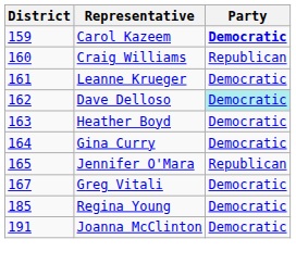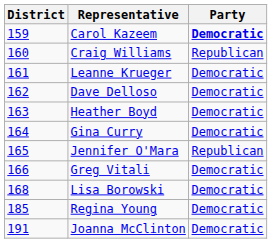 <table class="wikitable">
 <tr>
 <th>District</th>
 <th>Representative</th>
 <th>Party</th>
 </tr>
 <tr>
 <td><a href='#'>159</a></td>
 <td><a href='#'>Carol Kazeem</a></td>
 <td><strong><a href='#'>Democratic</a></strong></td>
 </tr>
 <tr>
 <td><a href='#'>160</a></td>
 <td><a href='#'>Craig Williams</a></td>
 <td><a href='#'>Republican</a></td>
 </tr>
 <tr>
 <td><a href='#'>161</a></td>
 <td><a href='#'>Leanne Krueger</a></td>
 <td><a href='#'>Democratic</a></td>
 </tr>
 <tr>
 <td><a href='#'>162</a></td>
 <td><a href='#'>Dave Delloso</a></td>
-<td style="background: paleturquoise;"><a href='#'>Democratic</a></td>
+<td><a href='#'>Democratic</a></td>
 </tr>
 <tr>
 <td><a href='#'>163</a></td>
 <td><a href='#'>Heather Boyd</a></td>
 <td><a href='#'>Democratic</a></td>
 </tr>
 <tr>
 <td><a href='#'>164</a></td>
 <td><a href='#'>Gina Curry</a></td>
 <td><a href='#'>Democratic</a></td>
 </tr>
 <tr>
 <td><a href='#'>165</a></td>
 <td><a href='#'>Jennifer O'Mara</a></td>
 <td><a href='#'>Republican</a></td>
 </tr>
 <tr>
-<td><a href='#'>167</a></td>
+<td><a href='#'>166</a></td>
 <td><a href='#'>Greg Vitali</a></td>
+<td><a href='#'>Democratic</a></td>
+</tr>
+<tr>
+<td><a href='#'>168</a></td>
+<td><a href='#'>Lisa Borowski</a></td>
 <td><a href='#'>Democratic</a></td>
 </tr>
 <tr>
 <td><a href='#'>185</a></td>
 <td><a href='#'>Regina Young</a></td>
 <td><a href='#'>Democratic</a></td>
 </tr>
 <tr>
 <td><a href='#'>191</a></td>
 <td><a href='#'>Joanna McClinton</a></td>
 <td><a href='#'>Democratic</a></td>
 </tr>
 </table>
